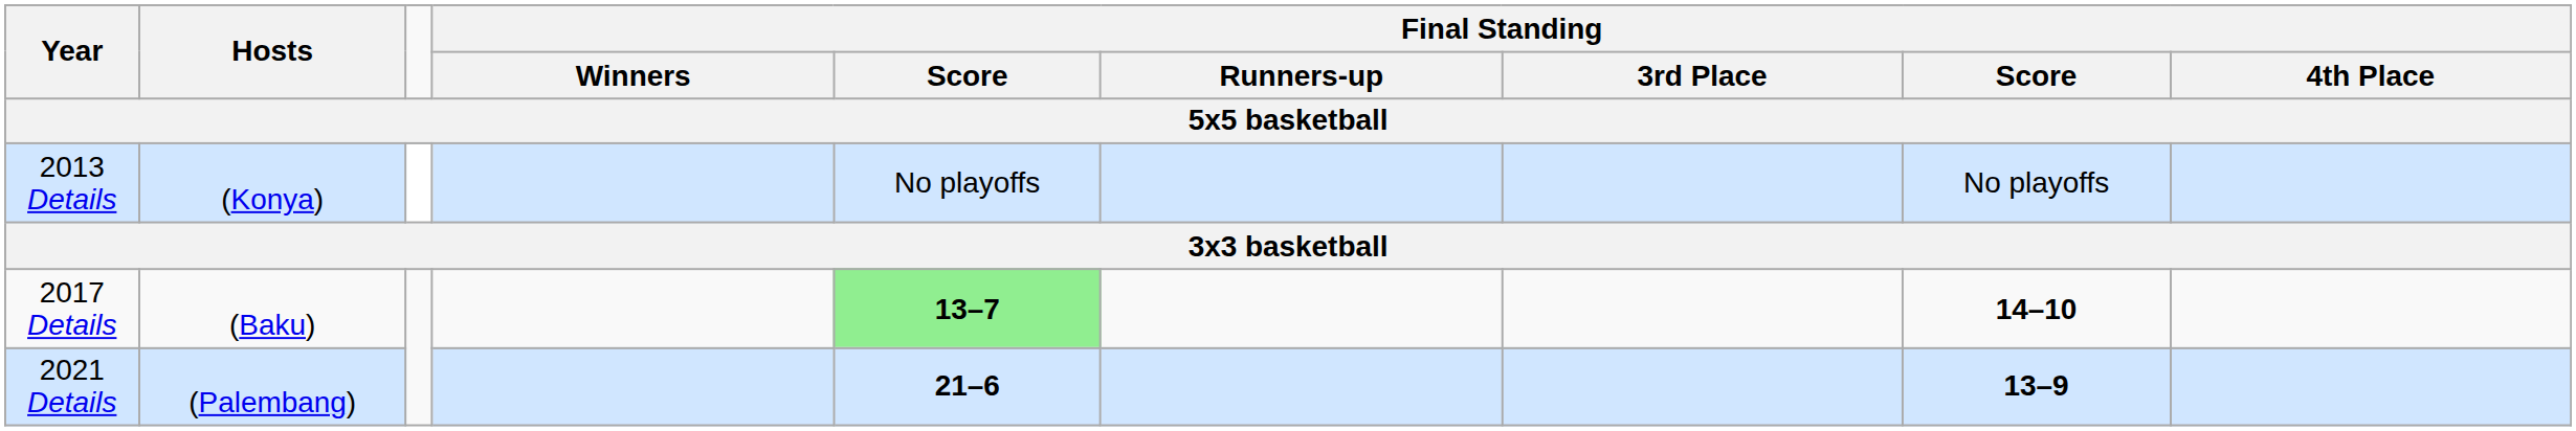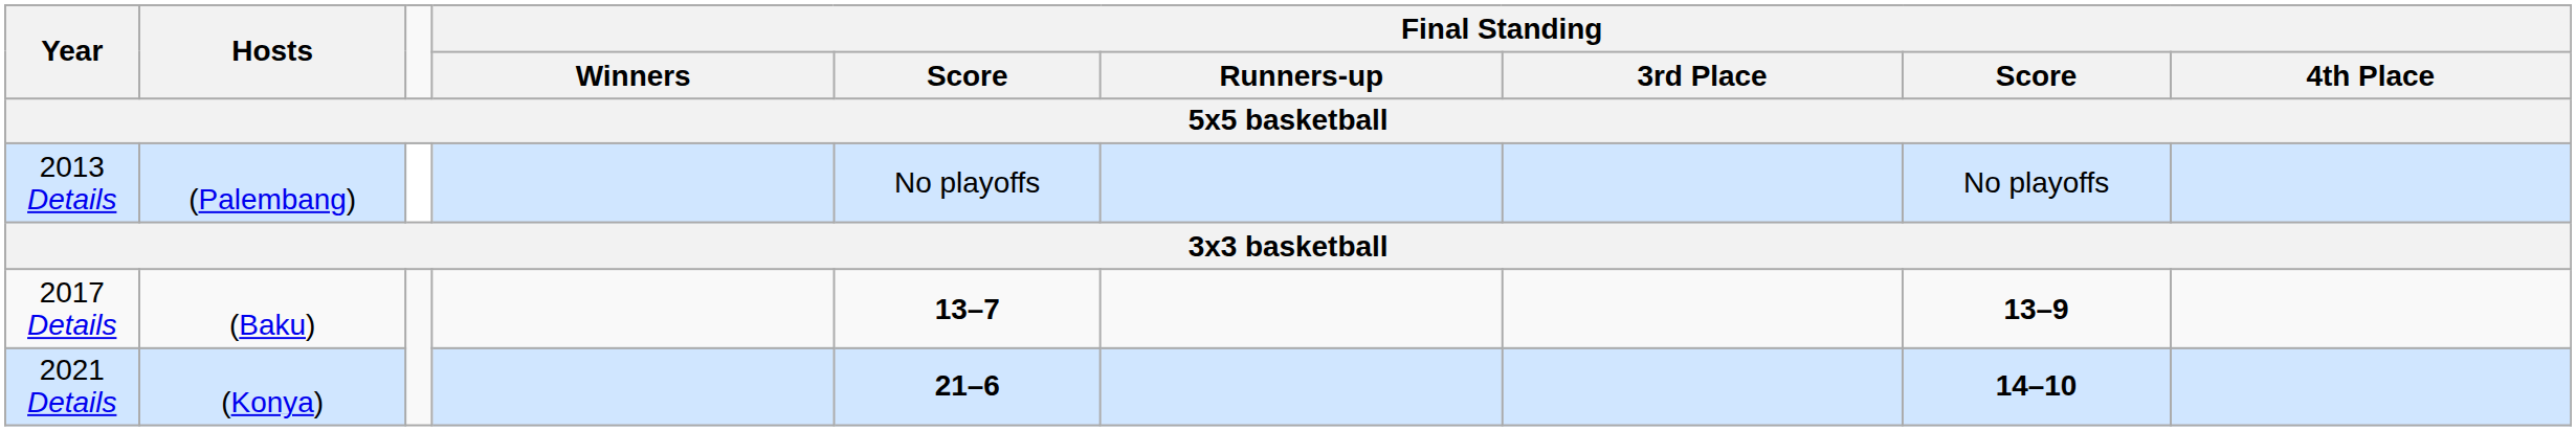 <table class=wikitable style="text-align:center; font-size:90%; width:100%">
 <tr>
 <th rowspan=2 width=5%>Year</th>
 <th rowspan=2 width=10%>Hosts</th>
 <td width=1% rowspan=2></td>
 <th colspan=6>Final Standing</th>
 </tr>
 <tr>
 <th width=15%>Winners</th>
 <th width=10%>Score</th>
 <th width=15%>Runners-up</th>
 <th width=15%>3rd Place</th>
 <th width=10%>Score</th>
 <th width=15%>4th Place</th>
 </tr>
 <tr>
 <th colspan=9>5x5 basketball</th>
 </tr>
 <tr style="background:#D0E6FF;">
 <td>2013 <br> <em><a href='#'>Details</a></em></td>
-<td><br> (<a href='#'>Konya</a>)</td>
+<td><br> (<a href='#'>Palembang</a>)</td>
 <td bgcolor=white width=1%></td>
 <td><strong></strong></td>
 <td><span>No playoffs</span></td>
 <td></td>
 <td></td>
 <td><span>No playoffs</span></td>
 <td></td>
 </tr>
 <tr>
 <th colspan=9>3x3 basketball</th>
 </tr>
 <tr>
 <td>2017 <br> <em><a href='#'>Details</a></em></td>
 <td><br> (<a href='#'>Baku</a>)</td>
 <td width=1% rowspan=2></td>
 <td><strong></strong></td>
-<td style="background: lightgreen;"><strong>13–7</strong></td>
+<td><strong>13–7</strong></td>
+<td></td>
+<td></td>
+<td><strong>13–9</strong></td>
+<td></td>
+</tr>
+<tr style="background:#D0E6FF;">
+<td>2021<br> <em><a href='#'>Details</a></em></td>
+<td><br> (<a href='#'>Konya</a>)</td>
+<td><strong></strong></td>
+<td><strong>21–6</strong></td>
 <td></td>
 <td></td>
 <td><strong>14–10</strong></td>
 <td></td>
 </tr>
-<tr style="background:#D0E6FF;">
-<td>2021<br> <em><a href='#'>Details</a></em></td>
-<td><br> (<a href='#'>Palembang</a>)</td>
-<td><strong></strong></td>
-<td><strong>21–6</strong></td>
-<td></td>
-<td></td>
-<td><strong>13–9</strong></td>
-<td></td>
-</tr>
 </table>
